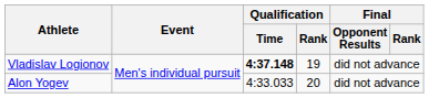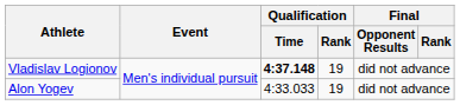 <table class="wikitable" style="font-size:90%; text-align:center;">
 <tr>
 <th rowspan=2>Athlete</th>
 <th rowspan=2>Event</th>
 <th colspan=2>Qualification</th>
 <th colspan=2>Final</th>
 </tr>
 <tr style="font-size:95%">
 <th>Time</th>
 <th>Rank</th>
 <th>Opponent<br>Results</th>
 <th>Rank</th>
 </tr>
 <tr>
 <td align=left><a href='#'>Vladislav Logionov</a></td>
 <td align=left rowspan=2><a href='#'>Men's individual pursuit</a></td>
 <td><strong>4:37.148</strong></td>
 <td>19</td>
 <td colspan=2>did not advance</td>
 </tr>
 <tr>
 <td align=left><a href='#'>Alon Yogev</a></td>
 <td>4:33.033</td>
-<td>20</td>
+<td>19</td>
 <td colspan=2>did not advance</td>
 </tr>
 </table>
